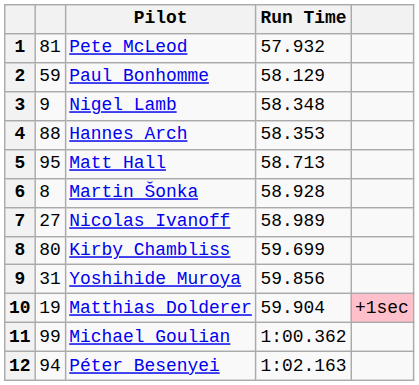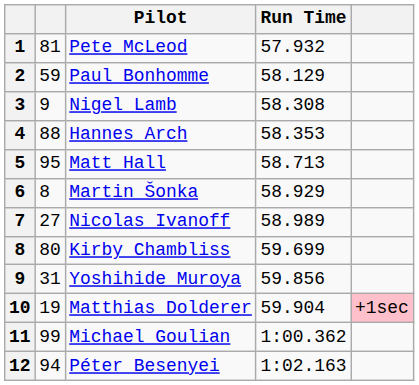 <table class="wikitable" style="font-size: 95%;">
 <tr>
 <th></th>
 <th></th>
 <th>Pilot</th>
 <th>Run Time</th>
 <th></th>
 </tr>
 <tr>
 <th>1</th>
 <td>81</td>
 <td> <a href='#'>Pete McLeod</a></td>
 <td>57.932</td>
 <td></td>
 </tr>
 <tr>
 <th>2</th>
 <td>59</td>
 <td> <a href='#'>Paul Bonhomme</a></td>
 <td>58.129</td>
 <td></td>
 </tr>
 <tr>
 <th>3</th>
 <td>9</td>
 <td> <a href='#'>Nigel Lamb</a></td>
-<td>58.348</td>
+<td>58.308</td>
 <td></td>
 </tr>
 <tr>
 <th>4</th>
 <td>88</td>
 <td> <a href='#'>Hannes Arch</a></td>
 <td>58.353</td>
 <td></td>
 </tr>
 <tr>
 <th>5</th>
 <td>95</td>
 <td> <a href='#'>Matt Hall</a></td>
 <td>58.713</td>
 <td></td>
 </tr>
 <tr>
 <th>6</th>
 <td>8</td>
 <td> <a href='#'>Martin Šonka</a></td>
-<td>58.928</td>
+<td>58.929</td>
 <td></td>
 </tr>
 <tr>
 <th>7</th>
 <td>27</td>
 <td> <a href='#'>Nicolas Ivanoff</a></td>
 <td>58.989</td>
 <td></td>
 </tr>
 <tr>
 <th>8</th>
 <td>80</td>
 <td> <a href='#'>Kirby Chambliss</a></td>
 <td>59.699</td>
 <td></td>
 </tr>
 <tr>
 <th>9</th>
 <td>31</td>
 <td> <a href='#'>Yoshihide Muroya</a></td>
 <td>59.856</td>
 <td></td>
 </tr>
 <tr>
 <th>10</th>
 <td>19</td>
 <td> <a href='#'>Matthias Dolderer</a></td>
 <td>59.904</td>
 <td style="background: pink;">+1sec</td>
 </tr>
 <tr>
 <th>11</th>
 <td>99</td>
 <td> <a href='#'>Michael Goulian</a></td>
 <td>1:00.362</td>
 <td></td>
 </tr>
 <tr>
 <th>12</th>
 <td>94</td>
 <td> <a href='#'>Péter Besenyei</a></td>
 <td>1:02.163</td>
 <td></td>
 </tr>
 </table>
